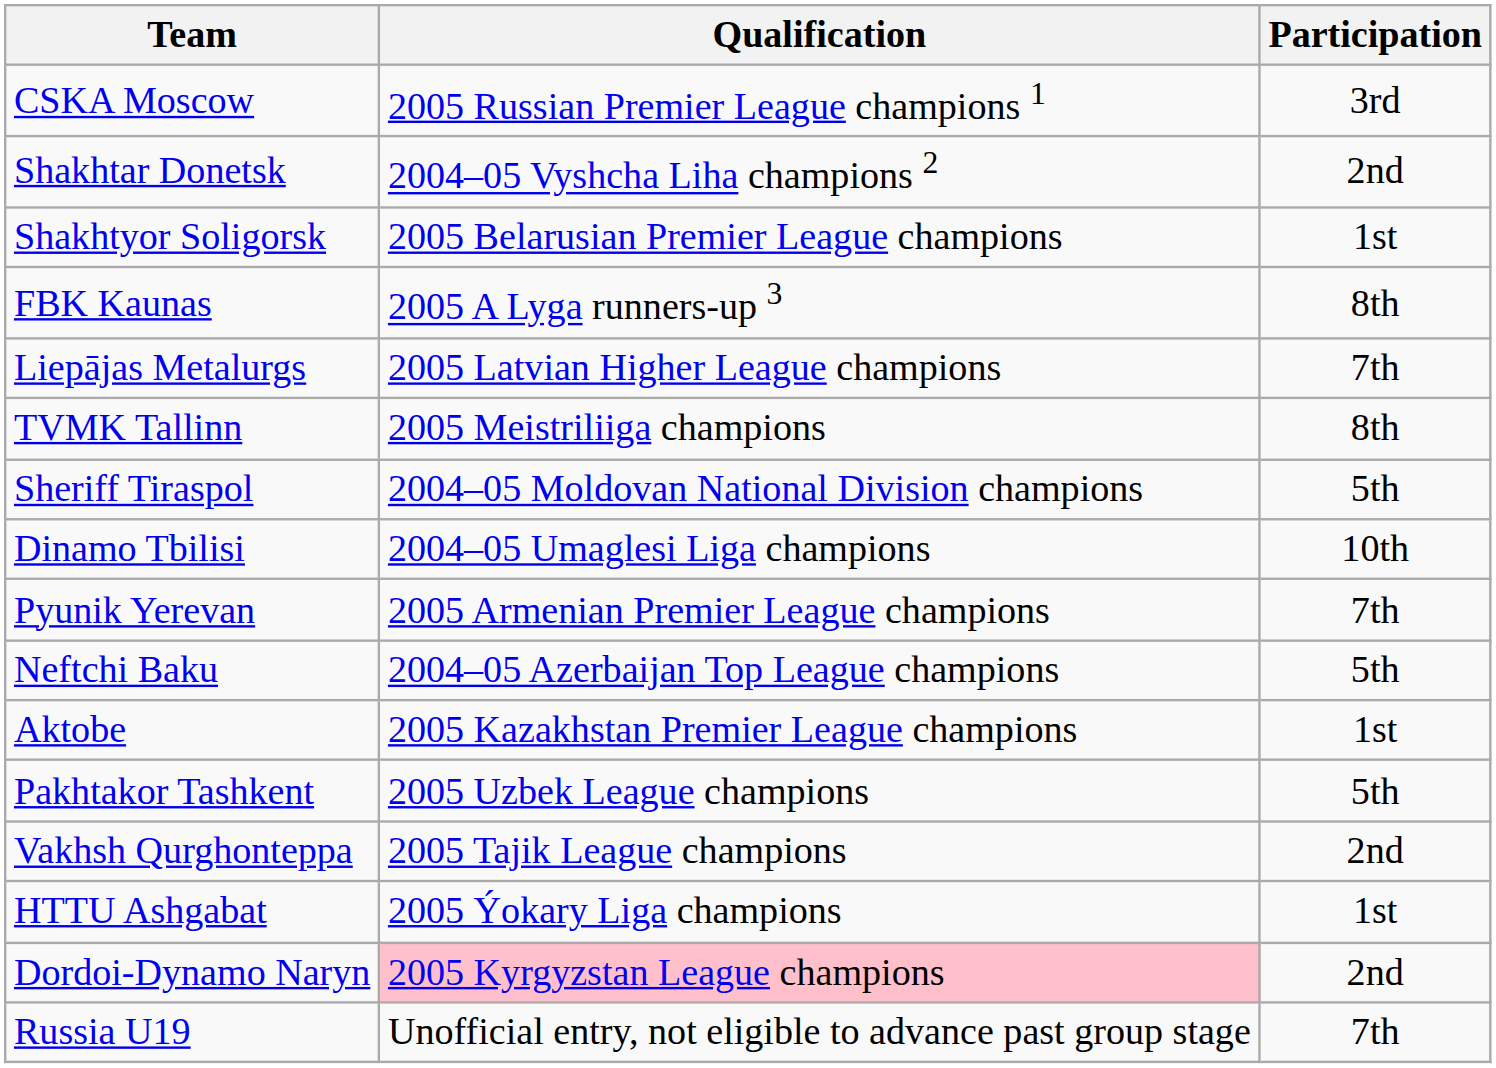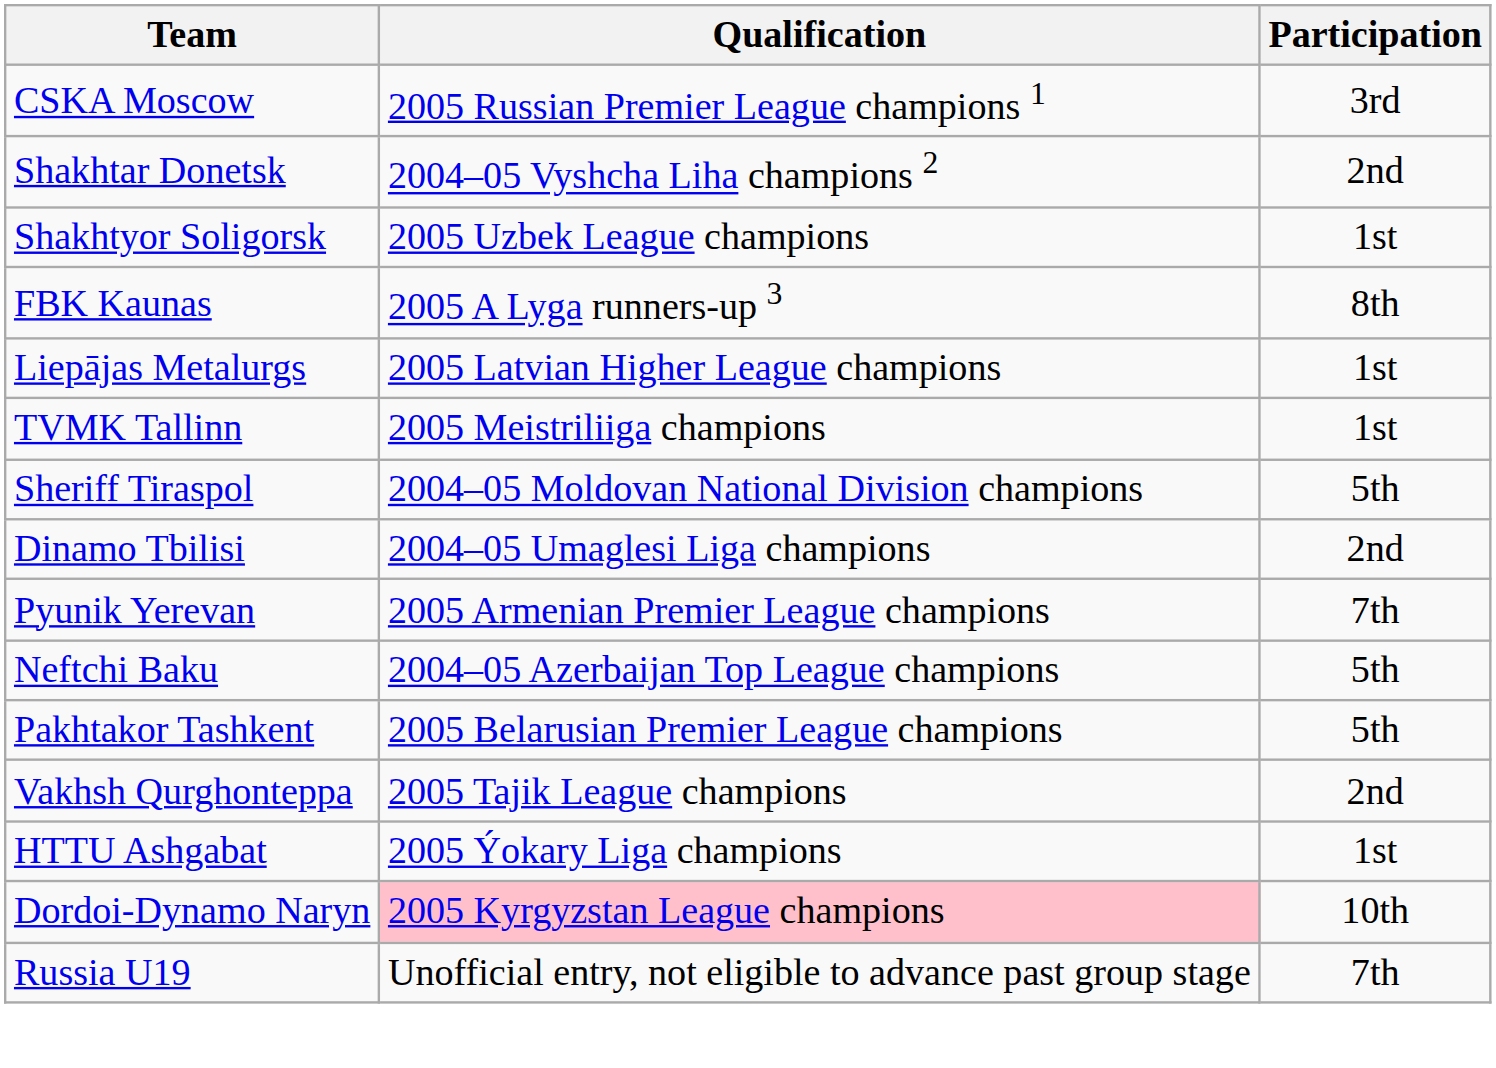 <table class="wikitable">
 <tr>
 <th>Team</th>
 <th>Qualification</th>
 <th>Participation</th>
 </tr>
 <tr>
 <td> <a href='#'>CSKA Moscow</a></td>
 <td><a href='#'>2005 Russian Premier League</a> champions <sup>1</sup></td>
 <td align=center>3rd</td>
 </tr>
 <tr>
 <td> <a href='#'>Shakhtar Donetsk</a></td>
 <td><a href='#'>2004–05 Vyshcha Liha</a> champions <sup>2</sup></td>
 <td align=center>2nd</td>
 </tr>
 <tr>
 <td> <a href='#'>Shakhtyor Soligorsk</a></td>
-<td><a href='#'>2005 Belarusian Premier League</a> champions</td>
+<td><a href='#'>2005 Uzbek League</a> champions</td>
 <td align=center>1st</td>
 </tr>
 <tr>
 <td> <a href='#'>FBK Kaunas</a></td>
 <td><a href='#'>2005 A Lyga</a> runners-up <sup>3</sup></td>
 <td align=center>8th</td>
 </tr>
 <tr>
 <td> <a href='#'>Liepājas Metalurgs</a></td>
 <td><a href='#'>2005 Latvian Higher League</a> champions</td>
-<td align=center>7th</td>
+<td align=center>1st</td>
 </tr>
 <tr>
 <td> <a href='#'>TVMK Tallinn</a></td>
 <td><a href='#'>2005 Meistriliiga</a> champions</td>
-<td align=center>8th</td>
+<td align=center>1st</td>
 </tr>
 <tr>
 <td> <a href='#'>Sheriff Tiraspol</a></td>
 <td><a href='#'>2004–05 Moldovan National Division</a> champions</td>
 <td align=center>5th</td>
 </tr>
 <tr>
 <td> <a href='#'>Dinamo Tbilisi</a></td>
 <td><a href='#'>2004–05 Umaglesi Liga</a> champions</td>
-<td align=center>10th</td>
+<td align=center>2nd</td>
 </tr>
 <tr>
 <td> <a href='#'>Pyunik Yerevan</a></td>
 <td><a href='#'>2005 Armenian Premier League</a> champions</td>
 <td align=center>7th</td>
 </tr>
 <tr>
 <td> <a href='#'>Neftchi Baku</a></td>
 <td><a href='#'>2004–05 Azerbaijan Top League</a> champions</td>
 <td align=center>5th</td>
 </tr>
 <tr>
-<td> <a href='#'>Aktobe</a></td>
-<td><a href='#'>2005 Kazakhstan Premier League</a> champions</td>
-<td align=center>1st</td>
-</tr>
-<tr>
 <td> <a href='#'>Pakhtakor Tashkent</a></td>
-<td><a href='#'>2005 Uzbek League</a> champions</td>
+<td><a href='#'>2005 Belarusian Premier League</a> champions</td>
 <td align=center>5th</td>
 </tr>
 <tr>
 <td> <a href='#'>Vakhsh Qurghonteppa</a></td>
 <td><a href='#'>2005 Tajik League</a> champions</td>
 <td align=center>2nd</td>
 </tr>
 <tr>
 <td> <a href='#'>HTTU Ashgabat</a></td>
 <td><a href='#'>2005 Ýokary Liga</a> champions</td>
 <td align=center>1st</td>
 </tr>
 <tr>
 <td> <a href='#'>Dordoi-Dynamo Naryn</a></td>
 <td style="background: pink;"><a href='#'>2005 Kyrgyzstan League</a> champions</td>
-<td align=center>2nd</td>
+<td align=center>10th</td>
 </tr>
 <tr>
 <td> <a href='#'>Russia U19</a></td>
 <td>Unofficial entry, not eligible to advance past group stage</td>
 <td align=center>7th</td>
 </tr>
 </table>
